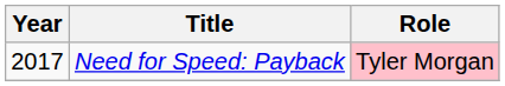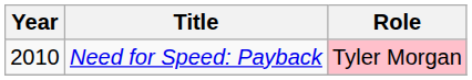 <table class="wikitable unsortable">
 <tr>
 <th>Year</th>
 <th>Title</th>
 <th>Role</th>
 </tr>
 <tr>
-<td>2017</td>
+<td>2010</td>
 <td><em><a href='#'>Need for Speed: Payback</a></em></td>
 <td style="background: pink;">Tyler Morgan</td>
 </tr>
 <tr>
 </tr>
 </table>
